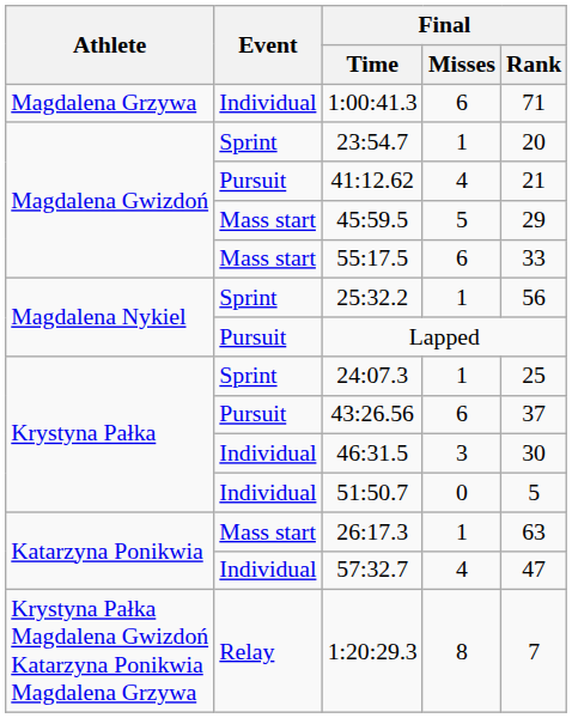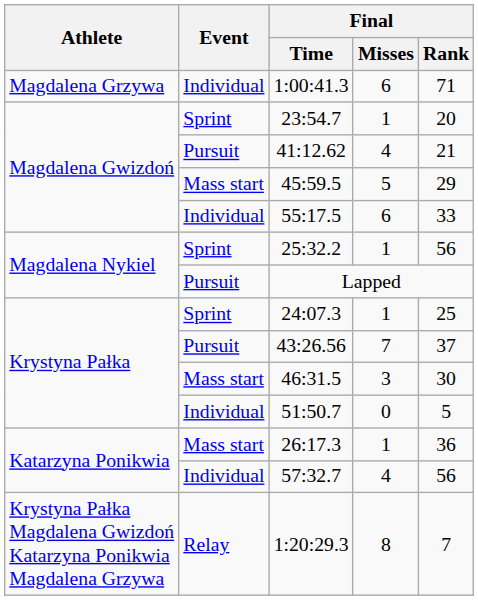 <table class="wikitable" style="font-size:90%">
 <tr>
 <th rowspan="2">Athlete</th>
 <th rowspan="2">Event</th>
 <th colspan="3">Final</th>
 </tr>
 <tr>
 <th>Time</th>
 <th>Misses</th>
 <th>Rank</th>
 </tr>
 <tr>
 <td><a href='#'>Magdalena Grzywa</a></td>
 <td><a href='#'>Individual</a></td>
 <td align="center">1:00:41.3</td>
 <td align="center">6</td>
 <td align="center">71</td>
 </tr>
 <tr>
 <td rowspan=4><a href='#'>Magdalena Gwizdoń</a></td>
 <td><a href='#'>Sprint</a></td>
 <td align="center">23:54.7</td>
 <td align="center">1</td>
 <td align="center">20</td>
 </tr>
 <tr>
 <td><a href='#'>Pursuit</a></td>
 <td align="center">41:12.62</td>
 <td align="center">4</td>
 <td align="center">21</td>
 </tr>
 <tr>
 <td><a href='#'>Mass start</a></td>
 <td align="center">45:59.5</td>
 <td align="center">5</td>
 <td align="center">29</td>
 </tr>
 <tr>
-<td><a href='#'>Mass start</a></td>
+<td><a href='#'>Individual</a></td>
 <td align="center">55:17.5</td>
 <td align="center">6</td>
 <td align="center">33</td>
 </tr>
 <tr>
 <td rowspan=2><a href='#'>Magdalena Nykiel</a></td>
 <td><a href='#'>Sprint</a></td>
 <td align="center">25:32.2</td>
 <td align="center">1</td>
 <td align="center">56</td>
 </tr>
 <tr>
 <td><a href='#'>Pursuit</a></td>
 <td colspan=3 align="center">Lapped</td>
 </tr>
 <tr>
 <td rowspan=4><a href='#'>Krystyna Pałka</a></td>
 <td><a href='#'>Sprint</a></td>
 <td align="center">24:07.3</td>
 <td align="center">1</td>
 <td align="center">25</td>
 </tr>
 <tr>
 <td><a href='#'>Pursuit</a></td>
 <td align="center">43:26.56</td>
-<td align="center">6</td>
+<td align="center">7</td>
 <td align="center">37</td>
 </tr>
 <tr>
-<td><a href='#'>Individual</a></td>
+<td><a href='#'>Mass start</a></td>
 <td align="center">46:31.5</td>
 <td align="center">3</td>
 <td align="center">30</td>
 </tr>
 <tr>
 <td><a href='#'>Individual</a></td>
 <td align="center">51:50.7</td>
 <td align="center">0</td>
 <td align="center">5</td>
 </tr>
 <tr>
 <td rowspan=2><a href='#'>Katarzyna Ponikwia</a></td>
 <td><a href='#'>Mass start</a></td>
 <td align="center">26:17.3</td>
 <td align="center">1</td>
-<td align="center">63</td>
+<td align="center">36</td>
 </tr>
 <tr>
 <td><a href='#'>Individual</a></td>
 <td align="center">57:32.7</td>
 <td align="center">4</td>
-<td align="center">47</td>
+<td align="center">56</td>
 </tr>
 <tr>
 <td><a href='#'>Krystyna Pałka</a><br><a href='#'>Magdalena Gwizdoń</a><br><a href='#'>Katarzyna Ponikwia</a><br><a href='#'>Magdalena Grzywa</a></td>
 <td><a href='#'>Relay</a></td>
 <td align="center">1:20:29.3</td>
 <td align="center">8</td>
 <td align="center">7</td>
 </tr>
 </table>
